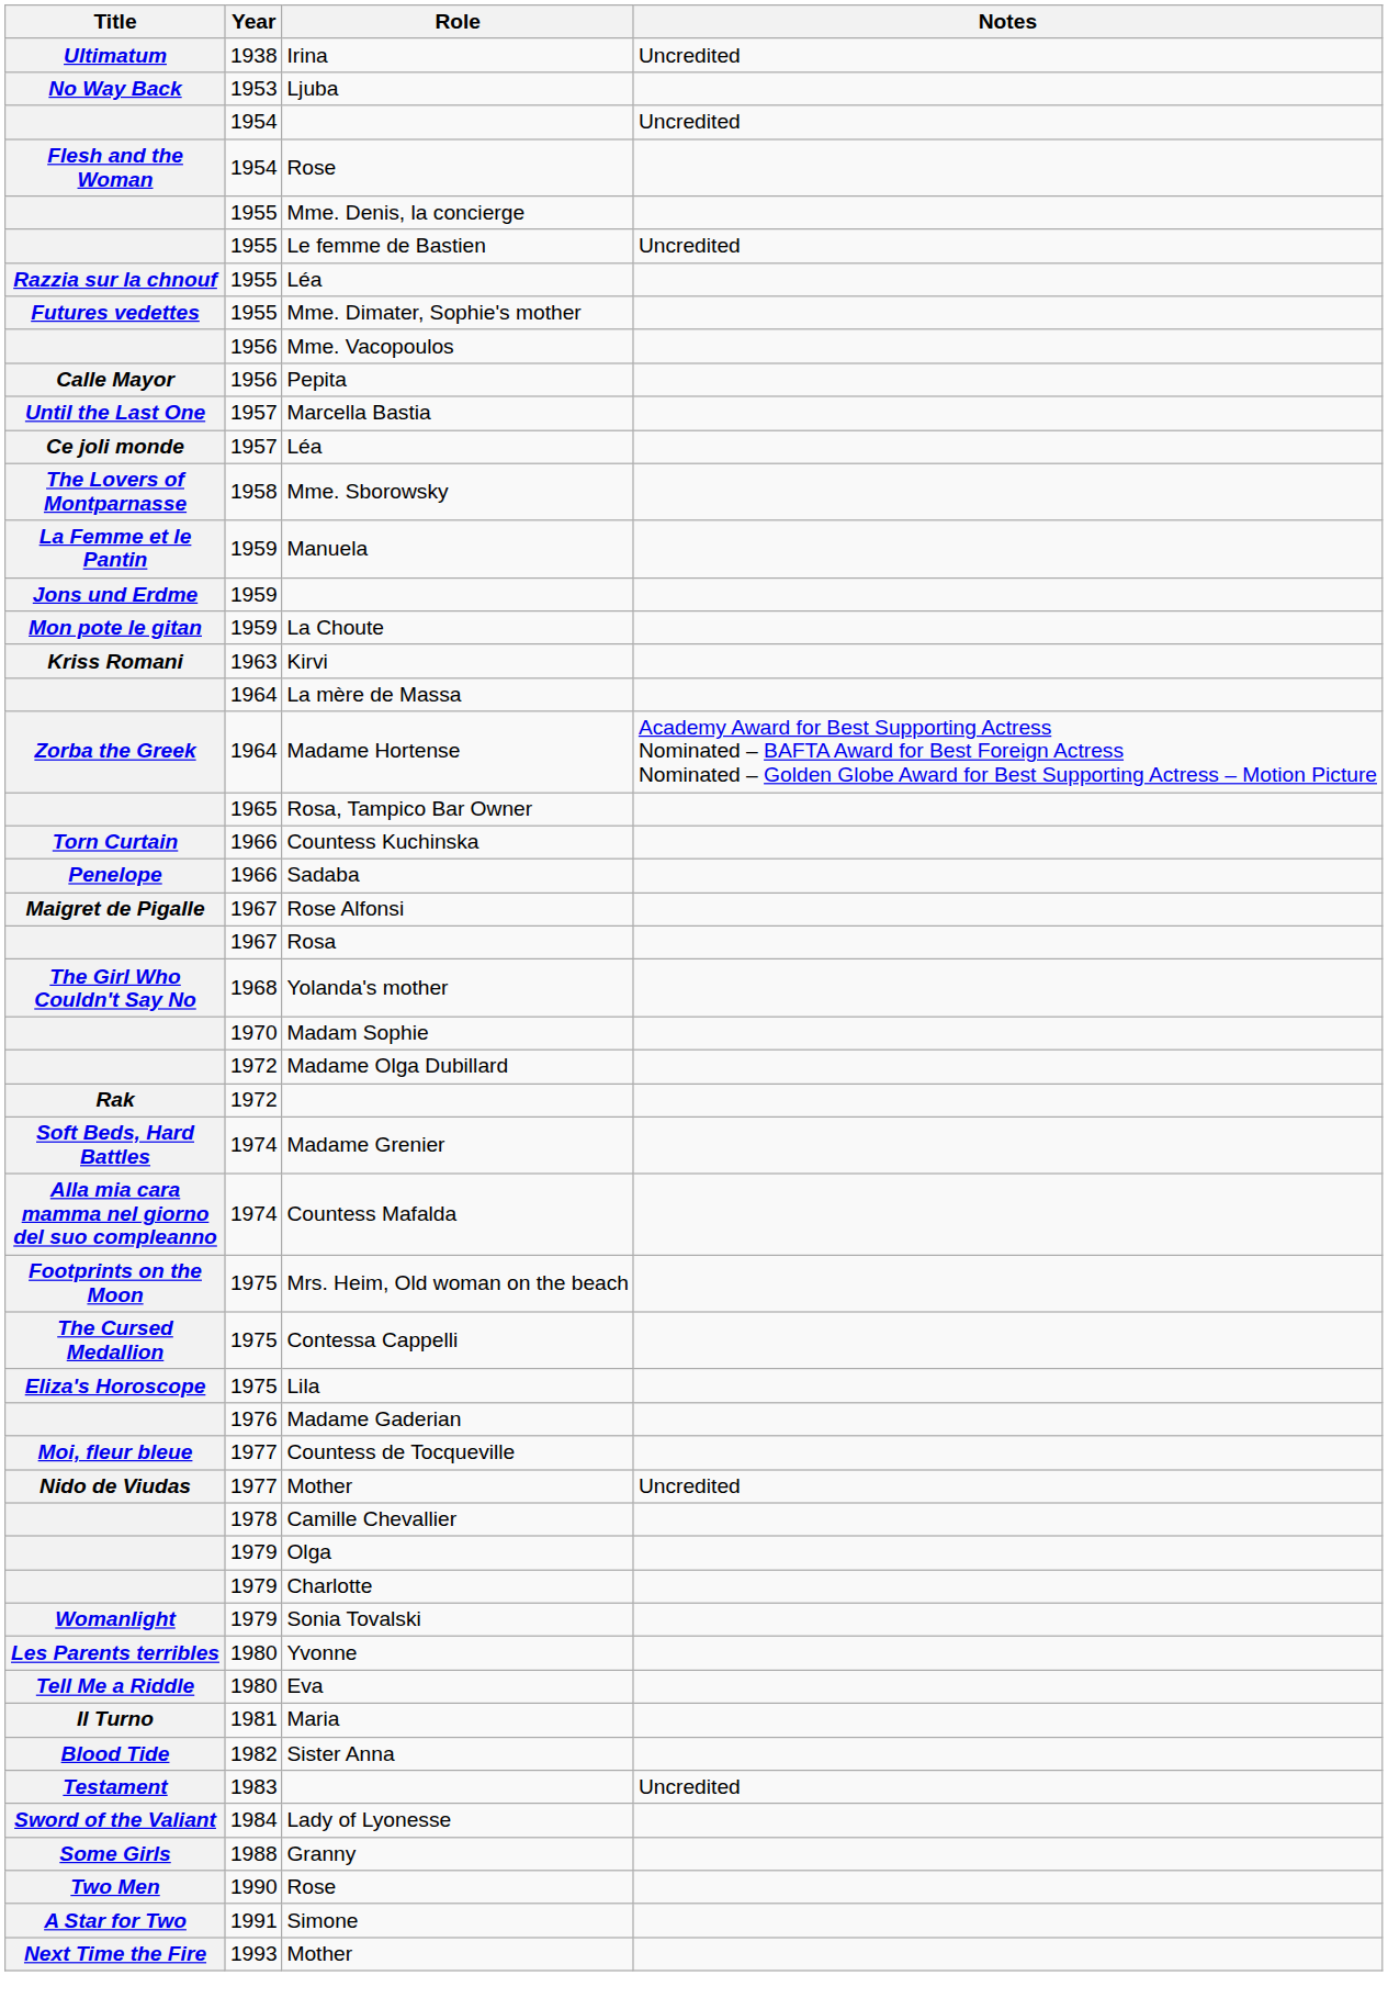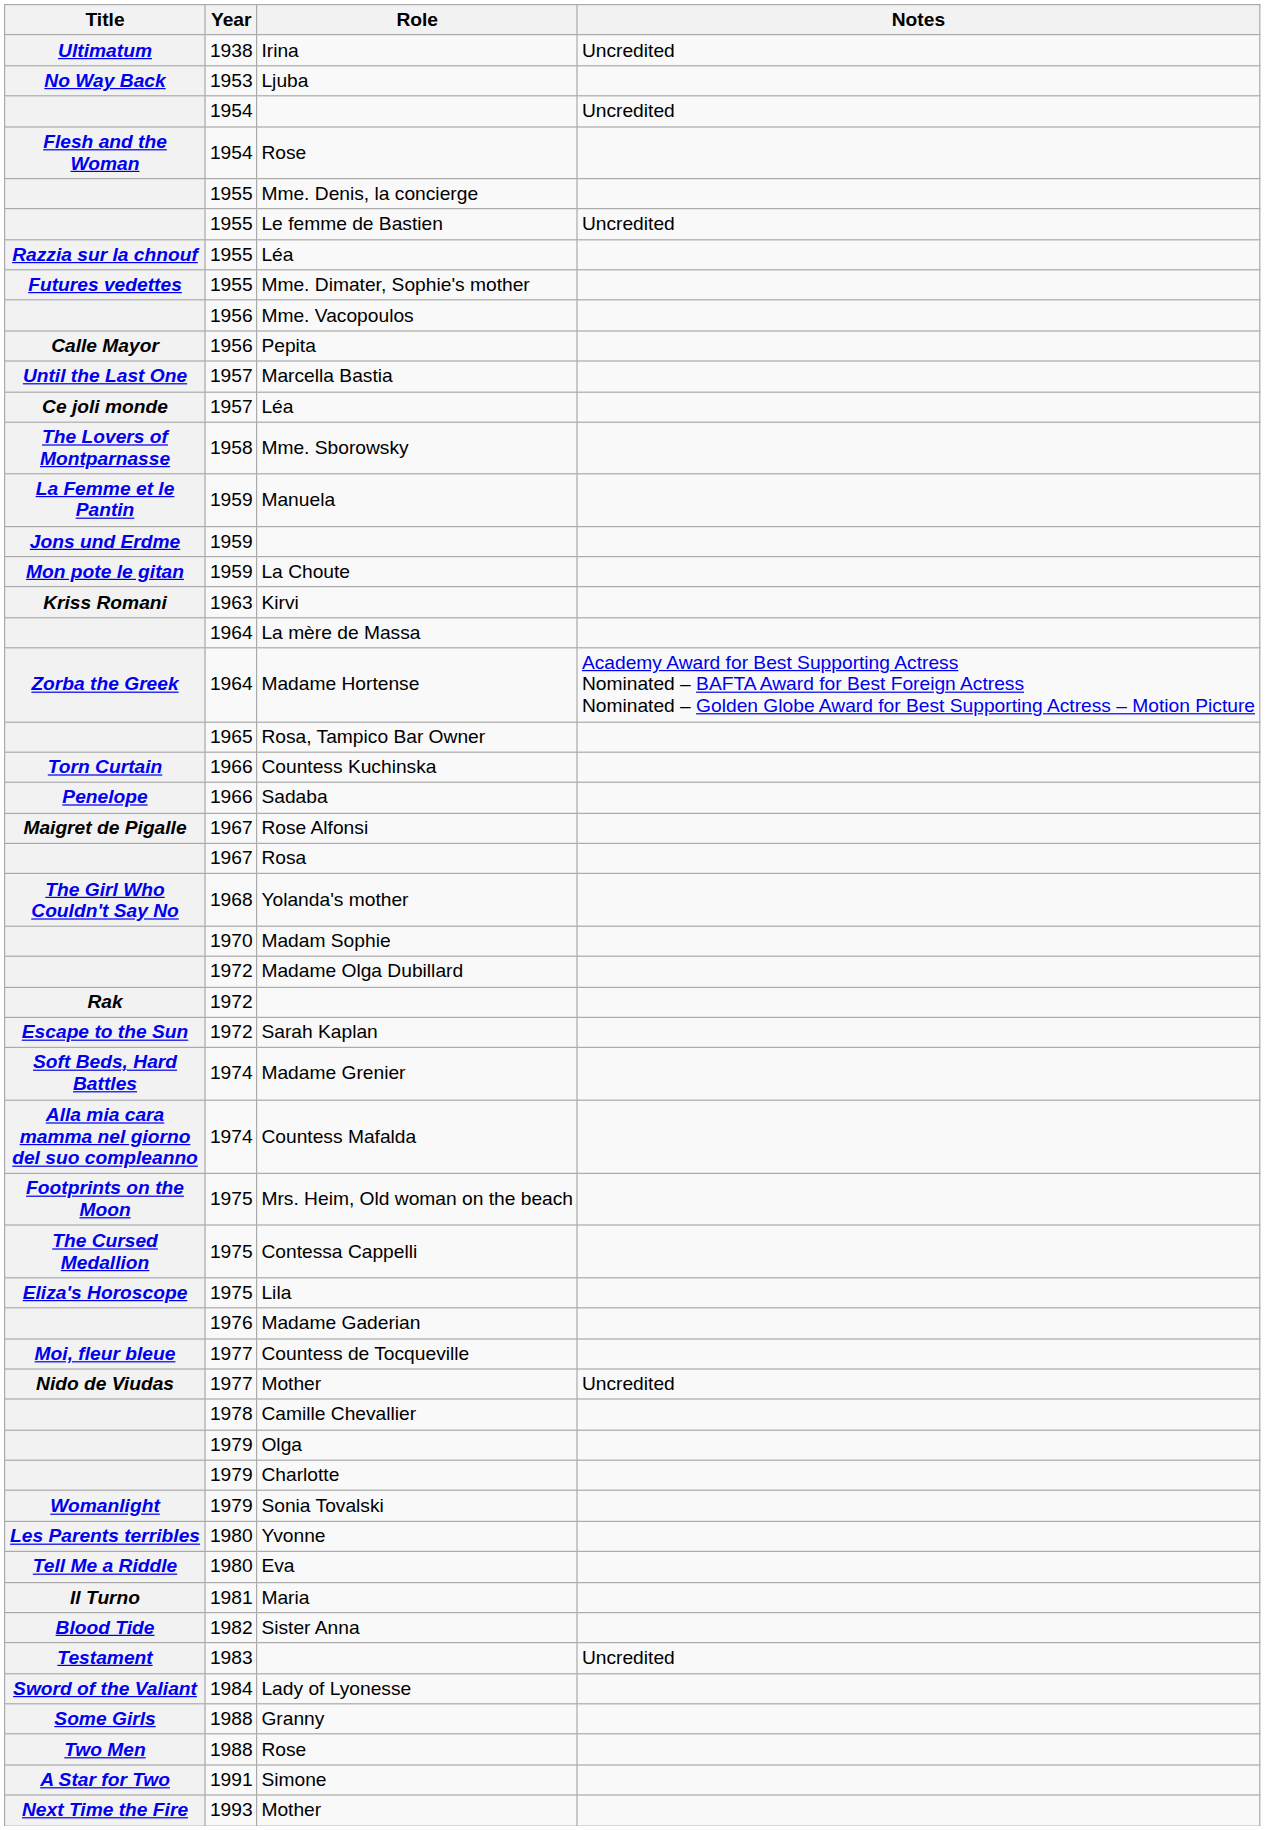 <table class="wikitable sortable plainrowheaders">
 <tr>
 <th width="160px" scope="col">Title</th>
 <th scope="col">Year</th>
 <th scope="col">Role</th>
 <th class="unsortable">Notes</th>
 </tr>
 <tr>
 <th scope="row"><em><a href='#'>Ultimatum</a></em></th>
 <td align="center">1938</td>
 <td>Irina</td>
 <td>Uncredited</td>
 </tr>
 <tr>
 <th scope="row"><em><a href='#'>No Way Back</a></em></th>
 <td align="center">1953</td>
 <td>Ljuba</td>
 <td></td>
 </tr>
 <tr>
 <th scope="row"><em></em></th>
 <td align="center">1954</td>
 <td></td>
 <td>Uncredited</td>
 </tr>
 <tr>
 <th scope="row"><em><a href='#'>Flesh and the Woman</a></em></th>
 <td align="center">1954</td>
 <td>Rose</td>
 <td></td>
 </tr>
 <tr>
 <th scope="row"><em></em></th>
 <td align="center">1955</td>
 <td>Mme. Denis, la concierge</td>
 <td></td>
 </tr>
 <tr>
 <th scope="row"><em></em></th>
 <td align="center">1955</td>
 <td>Le femme de Bastien</td>
 <td>Uncredited</td>
 </tr>
 <tr>
 <th scope="row"><em><a href='#'>Razzia sur la chnouf</a></em></th>
 <td align="center">1955</td>
 <td>Léa</td>
 <td></td>
 </tr>
 <tr>
 <th scope="row"><em><a href='#'>Futures vedettes</a></em></th>
 <td align="center">1955</td>
 <td>Mme. Dimater, Sophie's mother</td>
 <td></td>
 </tr>
 <tr>
 <th scope="row"><em></em></th>
 <td align="center">1956</td>
 <td>Mme. Vacopoulos</td>
 <td></td>
 </tr>
 <tr>
 <th scope="row"><em>Calle Mayor</em></th>
 <td align="center">1956</td>
 <td>Pepita</td>
 <td></td>
 </tr>
 <tr>
 <th scope="row"><em><a href='#'>Until the Last One</a></em></th>
 <td align="center">1957</td>
 <td>Marcella Bastia</td>
 <td></td>
 </tr>
 <tr>
 <th scope="row"><em>Ce joli monde</em></th>
 <td align="center">1957</td>
 <td>Léa</td>
 <td></td>
 </tr>
 <tr>
 <th scope="row"><em><a href='#'>The Lovers of Montparnasse</a></em></th>
 <td align="center">1958</td>
 <td>Mme. Sborowsky</td>
 <td></td>
 </tr>
 <tr>
 <th scope="row"><em> <a href='#'>La Femme et le Pantin</a></em></th>
 <td align="center">1959</td>
 <td>Manuela</td>
 <td></td>
 </tr>
 <tr>
 <th scope="row"><em><a href='#'>Jons und Erdme</a></em></th>
 <td align="center">1959</td>
 <td></td>
 <td></td>
 </tr>
 <tr>
 <th scope="row"><em><a href='#'>Mon pote le gitan</a></em></th>
 <td align="center">1959</td>
 <td>La Choute</td>
 <td></td>
 </tr>
 <tr>
 <th scope="row"><em>Kriss Romani</em></th>
 <td align="center">1963</td>
 <td>Kirvi</td>
 <td></td>
 </tr>
 <tr>
 <th scope="row"><em></em></th>
 <td align="center">1964</td>
 <td>La mère de Massa</td>
 <td></td>
 </tr>
 <tr>
 <th scope="row"><em><a href='#'>Zorba the Greek</a></em></th>
 <td align="center">1964</td>
 <td>Madame Hortense</td>
 <td><a href='#'>Academy Award for Best Supporting Actress</a> <br> Nominated – <a href='#'>BAFTA Award for Best Foreign Actress</a> <br> Nominated – <a href='#'>Golden Globe Award for Best Supporting Actress – Motion Picture</a></td>
 </tr>
 <tr>
 <th scope="row"><em></em></th>
 <td align="center">1965</td>
 <td>Rosa, Tampico Bar Owner</td>
 <td></td>
 </tr>
 <tr>
 <th scope="row"><em><a href='#'>Torn Curtain</a></em></th>
 <td align="center">1966</td>
 <td>Countess Kuchinska</td>
 <td></td>
 </tr>
 <tr>
 <th scope="row"><em><a href='#'>Penelope</a></em></th>
 <td align="center">1966</td>
 <td>Sadaba</td>
 <td></td>
 </tr>
 <tr>
 <th scope="row"><em>Maigret de Pigalle</em></th>
 <td align="center">1967</td>
 <td>Rose Alfonsi</td>
 <td></td>
 </tr>
 <tr>
 <th scope="row"><em></em></th>
 <td align="center">1967</td>
 <td>Rosa</td>
 <td></td>
 </tr>
 <tr>
 <th scope="row"><em><a href='#'>The Girl Who Couldn't Say No</a></em></th>
 <td align="center">1968</td>
 <td>Yolanda's mother</td>
 <td></td>
 </tr>
 <tr>
 <th scope="row"><em></em></th>
 <td align="center">1970</td>
 <td>Madam Sophie</td>
 <td></td>
 </tr>
 <tr>
 <th scope="row"><em></em></th>
 <td align="center">1972</td>
 <td>Madame Olga Dubillard</td>
 <td></td>
 </tr>
 <tr>
 <th scope="row"><em>Rak</em></th>
 <td align="center">1972</td>
 <td></td>
 <td></td>
 </tr>
 <tr>
+<th scope="row"><em><a href='#'>Escape to the Sun</a></em></th>
+<td align="center">1972</td>
+<td>Sarah Kaplan</td>
+<td></td>
+</tr>
+<tr>
 <th scope="row"><em><a href='#'>Soft Beds, Hard Battles</a></em></th>
 <td align="center">1974</td>
 <td>Madame Grenier</td>
 <td></td>
 </tr>
 <tr>
 <th scope="row"><em><a href='#'>Alla mia cara mamma nel giorno del suo compleanno</a></em></th>
 <td align="center">1974</td>
 <td>Countess Mafalda</td>
 <td></td>
 </tr>
 <tr>
 <th scope="row"><em><a href='#'>Footprints on the Moon</a></em></th>
 <td align="center">1975</td>
 <td>Mrs. Heim, Old woman on the beach</td>
 <td></td>
 </tr>
 <tr>
 <th scope="row"><em><a href='#'>The Cursed Medallion</a></em></th>
 <td align="center">1975</td>
 <td>Contessa Cappelli</td>
 <td></td>
 </tr>
 <tr>
 <th scope="row"><em><a href='#'>Eliza's Horoscope</a></em></th>
 <td align="center">1975</td>
 <td>Lila</td>
 <td></td>
 </tr>
 <tr>
 <th scope="row"><em></em></th>
 <td align="center">1976</td>
 <td>Madame Gaderian</td>
 <td></td>
 </tr>
 <tr>
 <th scope="row"><em><a href='#'>Moi, fleur bleue</a></em></th>
 <td align="center">1977</td>
 <td>Countess de Tocqueville</td>
 <td></td>
 </tr>
 <tr>
 <th scope="row"><em>Nido de Viudas</em></th>
 <td align="center">1977</td>
 <td>Mother</td>
 <td>Uncredited</td>
 </tr>
 <tr>
 <th scope="row"><em></em></th>
 <td align="center">1978</td>
 <td>Camille Chevallier</td>
 <td></td>
 </tr>
 <tr>
 <th scope="row"><em></em></th>
 <td align="center">1979</td>
 <td>Olga</td>
 <td></td>
 </tr>
 <tr>
 <th scope="row"><em> </em></th>
 <td align="center">1979</td>
 <td>Charlotte</td>
 <td></td>
 </tr>
 <tr>
 <th scope="row"><em><a href='#'>Womanlight</a></em></th>
 <td align="center">1979</td>
 <td>Sonia Tovalski</td>
 <td></td>
 </tr>
 <tr>
 <th scope="row"><em><a href='#'>Les Parents terribles</a></em></th>
 <td align="center">1980</td>
 <td>Yvonne</td>
 <td></td>
 </tr>
 <tr>
 <th scope="row"><em><a href='#'>Tell Me a Riddle</a></em></th>
 <td align="center">1980</td>
 <td>Eva</td>
 <td></td>
 </tr>
 <tr>
 <th scope="row"><em>Il Turno</em></th>
 <td align="center">1981</td>
 <td>Maria</td>
 <td></td>
 </tr>
 <tr>
 <th scope="row"><em><a href='#'>Blood Tide</a></em></th>
 <td align="center">1982</td>
 <td>Sister Anna</td>
 <td></td>
 </tr>
 <tr>
 <th scope="row"><em><a href='#'>Testament</a></em></th>
 <td align="center">1983</td>
 <td></td>
 <td>Uncredited</td>
 </tr>
 <tr>
 <th scope="row"><em><a href='#'>Sword of the Valiant</a></em></th>
 <td align="center">1984</td>
 <td>Lady of Lyonesse</td>
 <td></td>
 </tr>
 <tr>
 <th scope="row"><em><a href='#'>Some Girls</a></em></th>
 <td align="center">1988</td>
 <td>Granny</td>
 <td></td>
 </tr>
 <tr>
 <th scope="row"><em><a href='#'>Two Men</a></em></th>
-<td align="center">1990</td>
+<td align="center">1988</td>
 <td>Rose</td>
 <td></td>
 </tr>
 <tr>
 <th scope="row"><em><a href='#'>A Star for Two</a></em></th>
 <td align="center">1991</td>
 <td>Simone</td>
 <td></td>
 </tr>
 <tr>
 <th scope="row"><em><a href='#'>Next Time the Fire</a></em></th>
 <td align="center">1993</td>
 <td>Mother</td>
 <td></td>
 </tr>
 </table>
